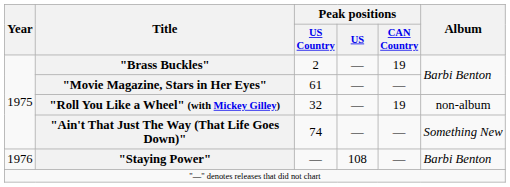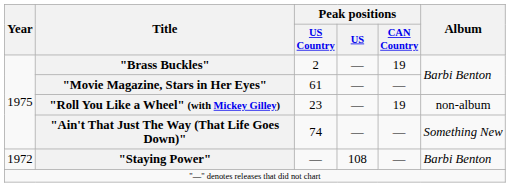 <table class="wikitable plainrowheaders" style=text-align:center;>
 <tr>
 <th scope="col" rowspan="2">Year</th>
 <th scope="col" rowspan="2" style="width:20em;">Title</th>
 <th scope="col" colspan="3">Peak positions</th>
 <th scope="col" rowspan="2">Album</th>
 </tr>
 <tr style="font-size:smaller;">
 <th width="45"><a href='#'>US Country</a></th>
 <th width="45"><a href='#'>US</a><br></th>
 <th width="45"><a href='#'>CAN Country</a></th>
 </tr>
 <tr>
 <td rowspan="4">1975</td>
 <th scope="row">"Brass Buckles"</th>
 <td>2</td>
 <td>—</td>
 <td>19</td>
 <td align="left" rowspan="2"><em>Barbi Benton</em></td>
 </tr>
 <tr>
 <th scope="row">"Movie Magazine, Stars in Her Eyes"</th>
 <td>61</td>
 <td>—</td>
 <td>—</td>
 </tr>
 <tr>
 <th scope="row">"Roll You Like a Wheel" <small>(with <a href='#'>Mickey Gilley</a>)</small></th>
-<td>32</td>
+<td>23</td>
 <td>—</td>
 <td>19</td>
 <td>non-album</td>
 </tr>
 <tr>
 <th scope="row">"Ain't That Just The Way (That Life Goes Down)"</th>
 <td>74</td>
 <td>—</td>
 <td>—</td>
 <td align="left"><em>Something New</em></td>
 </tr>
 <tr>
-<td>1976</td>
+<td>1972</td>
 <th scope="row">"Staying Power"</th>
 <td>—</td>
 <td>108</td>
 <td>—</td>
 <td align="left"><em>Barbi Benton</em></td>
 </tr>
 <tr>
 <td colspan="6" style="font-size:8pt">"—" denotes releases that did not chart</td>
 </tr>
 </table>
